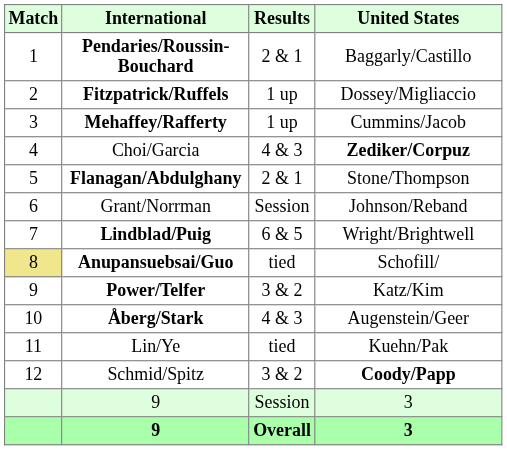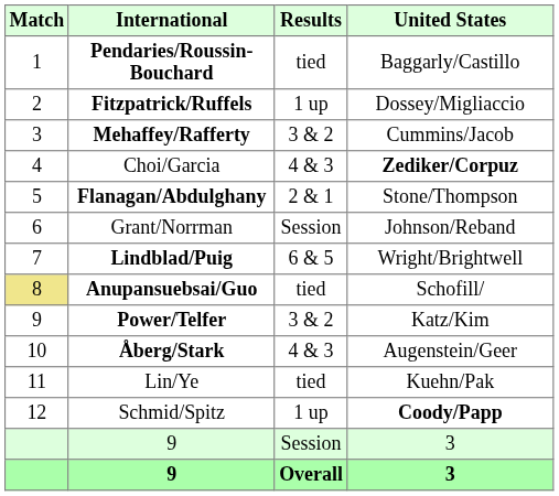 <table border="1" cellpadding="3" style="border-collapse:collapse; text-align:center;">
 <tr style="background:#ddffdd;">
 <th>Match</th>
 <th width="160">International</th>
 <th>Results</th>
 <th width="160">United States</th>
 </tr>
 <tr>
 <td>1</td>
 <td><strong>Pendaries/Roussin-Bouchard</strong></td>
-<td>2 & 1</td>
+<td>tied</td>
 <td>Baggarly/Castillo</td>
 </tr>
 <tr>
 <td>2</td>
 <td><strong>Fitzpatrick/Ruffels</strong></td>
 <td>1 up</td>
 <td>Dossey/Migliaccio</td>
 </tr>
 <tr>
 <td>3</td>
 <td><strong>Mehaffey/Rafferty</strong></td>
-<td>1 up</td>
+<td>3 & 2</td>
 <td>Cummins/Jacob</td>
 </tr>
 <tr>
 <td>4</td>
 <td>Choi/Garcia</td>
 <td>4 & 3</td>
 <td><strong>Zediker/Corpuz</strong></td>
 </tr>
 <tr>
 <td>5</td>
 <td><strong>Flanagan/Abdulghany</strong></td>
 <td>2 & 1</td>
 <td>Stone/Thompson</td>
 </tr>
 <tr>
 <td>6</td>
 <td>Grant/Norrman</td>
 <td>Session</td>
 <td>Johnson/Reband</td>
 </tr>
 <tr>
 <td>7</td>
 <td><strong>Lindblad/Puig</strong></td>
 <td>6 & 5</td>
 <td>Wright/Brightwell</td>
 </tr>
 <tr>
 <td style="background: khaki;">8</td>
 <td><strong>Anupansuebsai/Guo</strong></td>
 <td>tied</td>
 <td>Schofill/</td>
 </tr>
 <tr>
 <td>9</td>
 <td><strong>Power/Telfer</strong></td>
 <td>3 & 2</td>
 <td>Katz/Kim</td>
 </tr>
 <tr>
 <td>10</td>
 <td><strong>Åberg/Stark</strong></td>
 <td>4 & 3</td>
 <td>Augenstein/Geer</td>
 </tr>
 <tr>
 <td>11</td>
 <td>Lin/Ye</td>
 <td>tied</td>
 <td>Kuehn/Pak</td>
 </tr>
 <tr>
 <td>12</td>
 <td>Schmid/Spitz</td>
-<td>3 & 2</td>
+<td>1 up</td>
 <td><strong>Coody/Papp</strong></td>
 </tr>
 <tr style="background:#ddffdd;">
 <td></td>
 <td>9</td>
 <td>Session</td>
 <td>3</td>
 </tr>
 <tr style="background:#aaffaa;">
 <th></th>
 <th>9</th>
 <th>Overall</th>
 <th>3</th>
 </tr>
 </table>
